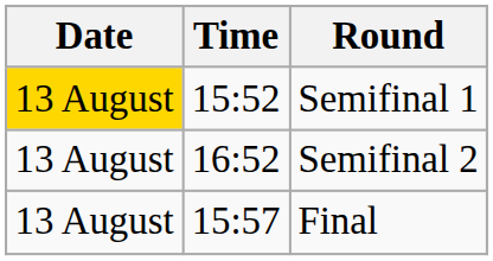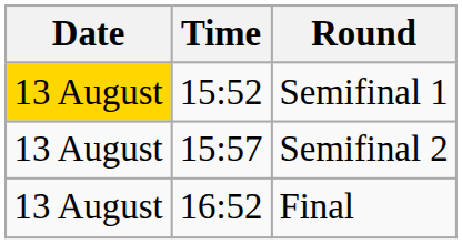 <table class="wikitable">
 <tr>
 <th>Date</th>
 <th>Time</th>
 <th>Round</th>
 </tr>
 <tr>
 <td style="background: gold;">13 August</td>
 <td>15:52</td>
 <td>Semifinal 1</td>
 </tr>
 <tr>
 <td>13 August</td>
-<td>16:52</td>
+<td>15:57</td>
 <td>Semifinal 2</td>
 </tr>
 <tr>
 <td>13 August</td>
-<td>15:57</td>
+<td>16:52</td>
 <td>Final</td>
 </tr>
 </table>
